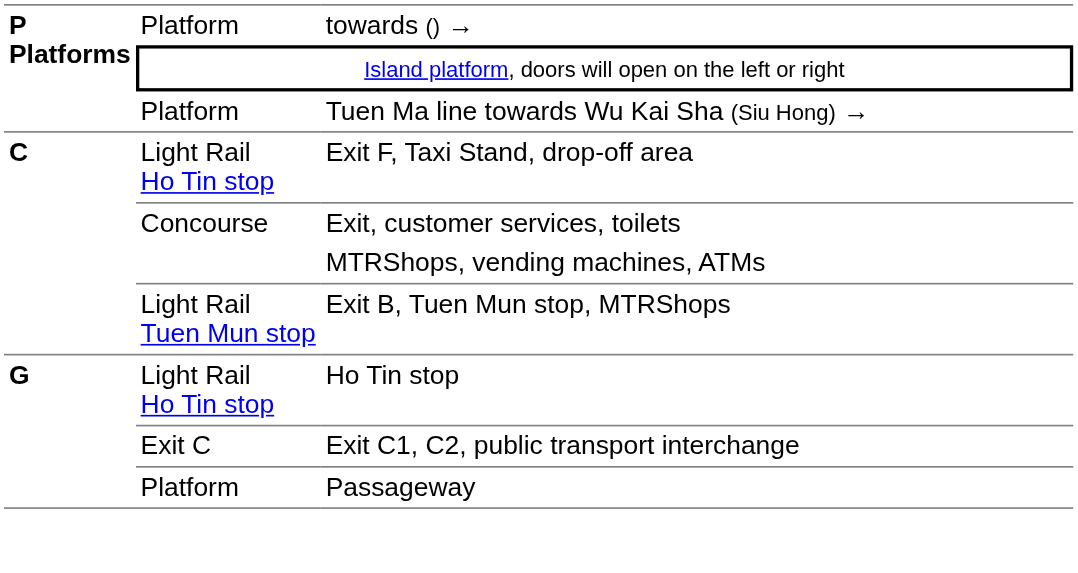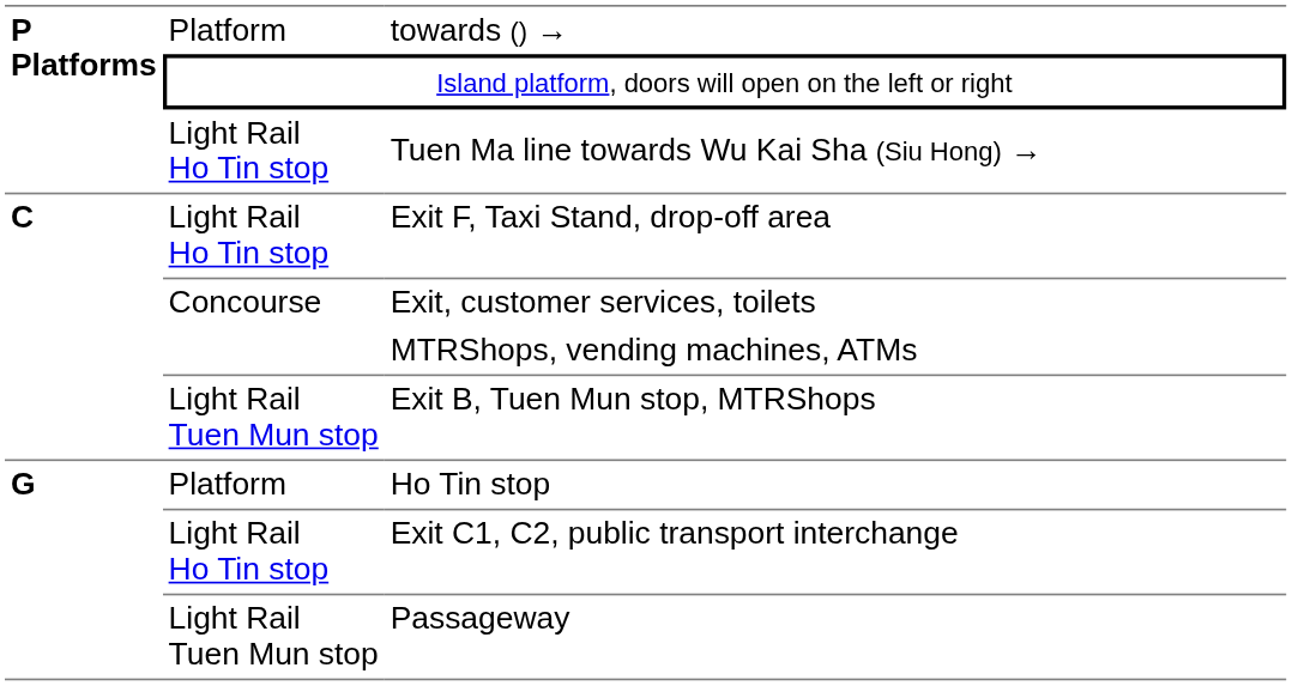 <table border=0 cellspacing=0 cellpadding=3>
 <tr>
 <td style="border-top:solid 1px gray;border-bottom:solid 1px gray;width:40px;vertical-align:top;" rowspan=3><strong>P<br>Platforms</strong></td>
 <td style="border-top:solid 1px gray;">Platform </td>
 <td style="border-top:solid 1px gray;width:450px;">  towards  <small>()</small> →</td>
 </tr>
 <tr>
 <td style="border-top:solid 2px black;border-right:solid 2px black;border-left:solid 2px black;border-bottom:solid 2px black;text-align:center;" colspan=2><small><a href='#'>Island platform</a>, doors will open on the left or right</small></td>
 </tr>
 <tr>
-<td style="border-bottom:solid 1px gray;">Platform </td>
+<td style="border-bottom:solid 1px gray;vertical-align:top;">Light Rail<br><a href='#'>Ho Tin stop</a></td>
 <td style="border-bottom:solid 1px gray;">  Tuen Ma line towards Wu Kai Sha <small>(Siu Hong)</small> →</td>
 </tr>
 <tr>
 <td style="border-bottom:solid 1px gray;vertical-align:top;" rowspan=4><strong>C</strong></td>
 <td style="border-bottom:solid 1px gray;vertical-align:top;">Light Rail <br><a href='#'>Ho Tin stop</a></td>
 <td style="border-bottom:solid 1px gray;vertical-align:top;">Exit F, Taxi Stand, drop-off area</td>
 </tr>
 <tr>
 <td style="border-bottom:solid 1px gray;vertical-align:top;" rowspan=2>Concourse</td>
 <td valign=top>Exit, customer services, toilets</td>
 </tr>
 <tr>
 <td style="border-bottom:solid 1px gray;">MTRShops, vending machines, ATMs</td>
 </tr>
 <tr>
 <td style="border-bottom:solid 1px gray;vertical-align:top;">Light Rail <br><a href='#'>Tuen Mun stop</a></td>
 <td style="border-bottom:solid 1px gray;vertical-align:top;">Exit B,  Tuen Mun stop, MTRShops</td>
 </tr>
 <tr>
 <td style="border-bottom:solid 1px gray;vertical-align:top;" rowspan=3><strong>G</strong></td>
-<td style="border-bottom:solid 1px gray;vertical-align:top;">Light Rail<br><a href='#'>Ho Tin stop</a></td>
+<td style="border-bottom:solid 1px gray;">Platform </td>
 <td style="border-bottom:solid 1px gray;vertical-align:top;"> Ho Tin stop</td>
 </tr>
 <tr>
-<td style="border-bottom:solid 1px gray;vertical-align:top;">Exit C</td>
+<td style="border-bottom:solid 1px gray;vertical-align:top;">Light Rail<br><a href='#'>Ho Tin stop</a></td>
 <td style="border-bottom:solid 1px gray;vertical-align:top;">Exit C1, C2, public transport interchange</td>
 </tr>
 <tr>
-<td style="border-bottom:solid 1px gray;">Platform </td>
+<td style="border-bottom:solid 1px gray;vertical-align:top;">Light Rail <br>Tuen Mun stop</td>
 <td style="border-bottom:solid 1px gray;vertical-align:top;">Passageway</td>
 </tr>
 </table>
